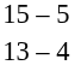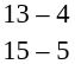 <table style="text-align:center">
 <tr>
 <th width=200></th>
 <th width=100></th>
 <th width=200></th>
 </tr>
 <tr>
 <td align=right><strong></strong></td>
-<td>15 – 5</td>
+<td>13 – 4</td>
 <td align=left></td>
 </tr>
 <tr>
 <td align=right><strong></strong></td>
-<td>13 – 4</td>
+<td>15 – 5</td>
 <td align=left></td>
 </tr>
 </table>
